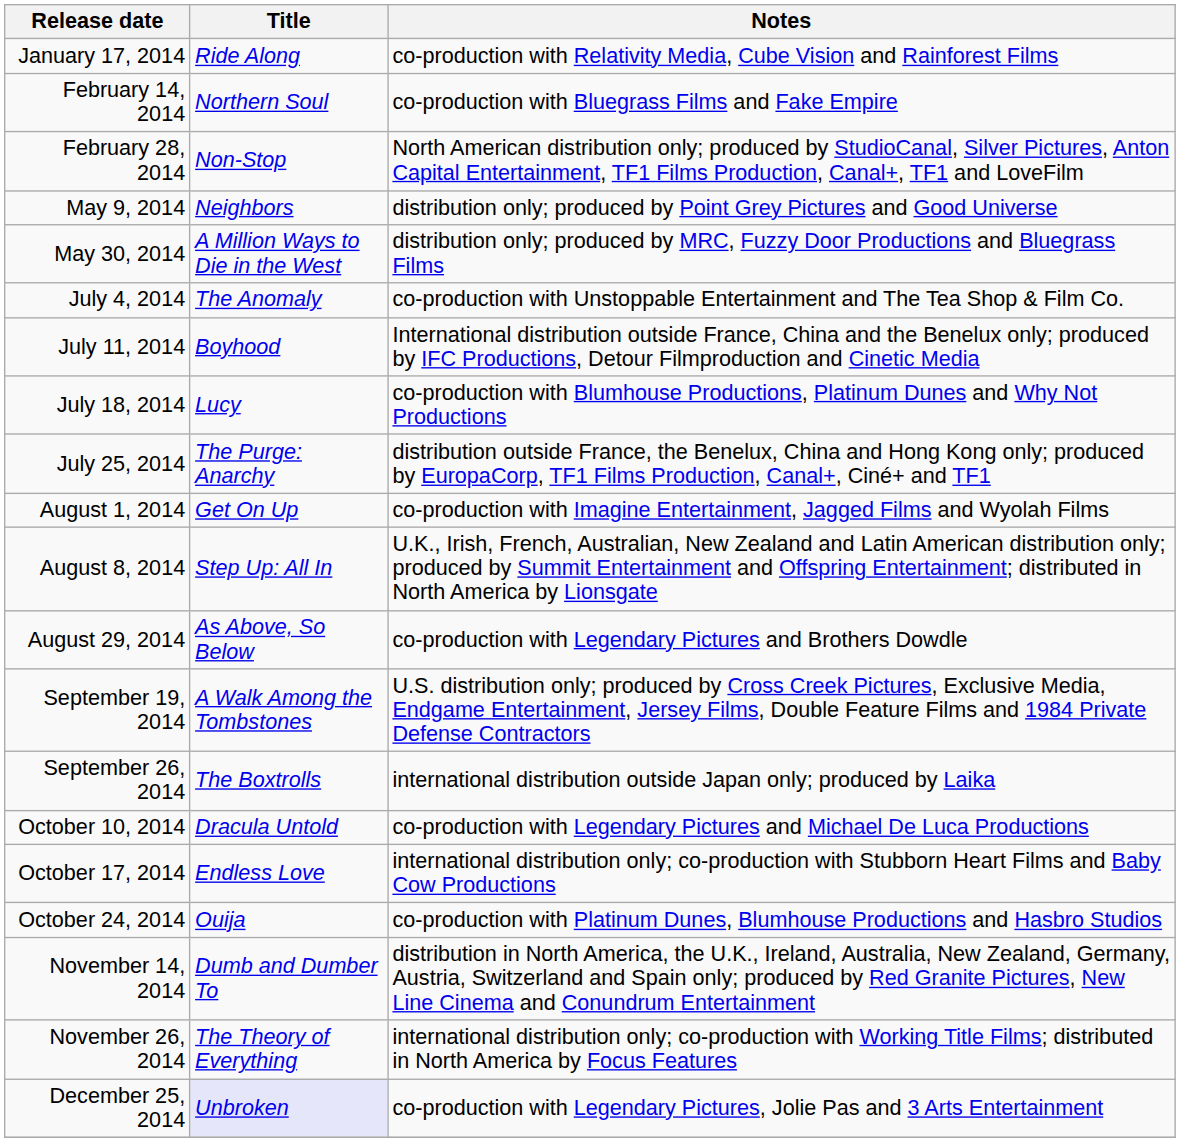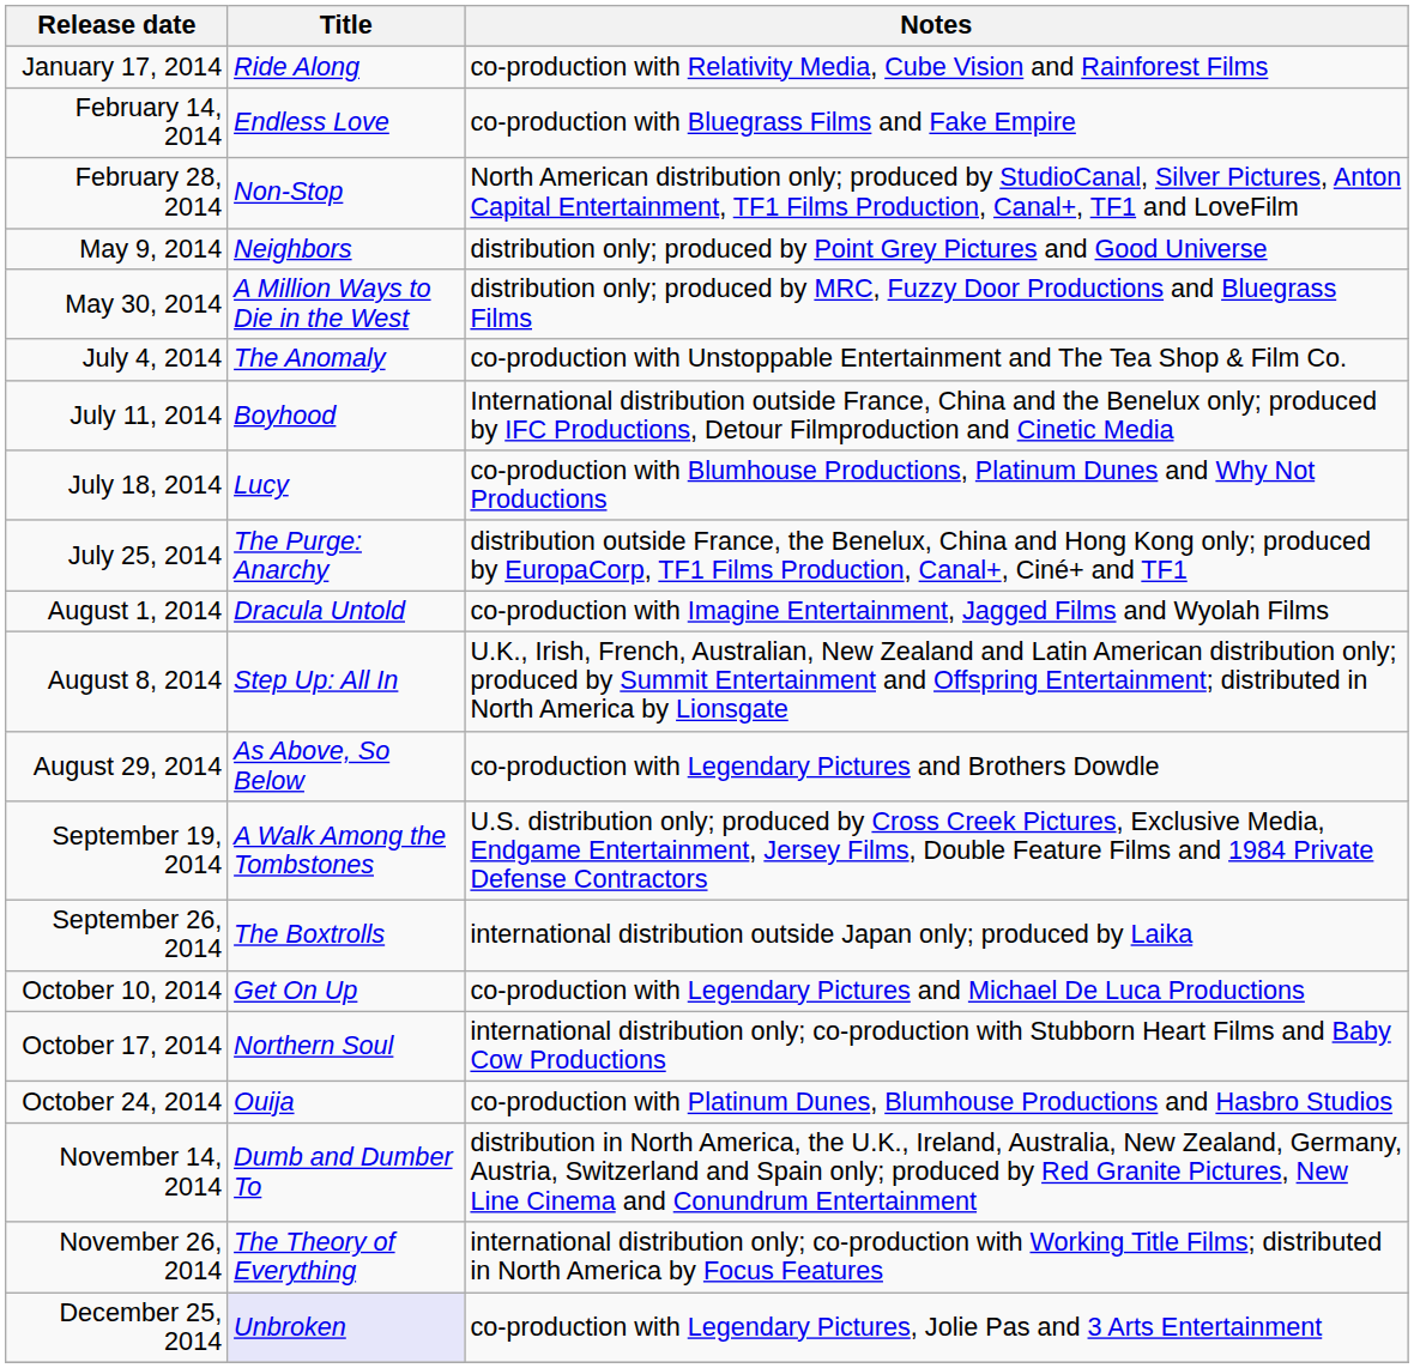 <table class="wikitable sortable">
 <tr>
 <th scope="col" style="width:130px;">Release date</th>
 <th>Title</th>
 <th>Notes</th>
 </tr>
 <tr>
 <td style="text-align:right;">January 17, 2014</td>
 <td><em><a href='#'>Ride Along</a></em></td>
 <td>co-production with <a href='#'>Relativity Media</a>, <a href='#'>Cube Vision</a> and <a href='#'>Rainforest Films</a></td>
 </tr>
 <tr>
 <td style="text-align:right;">February 14, 2014</td>
-<td><em><a href='#'>Northern Soul</a></em></td>
+<td><em><a href='#'>Endless Love</a></em></td>
 <td>co-production with <a href='#'>Bluegrass Films</a> and <a href='#'>Fake Empire</a></td>
 </tr>
 <tr>
 <td style="text-align:right;">February 28, 2014</td>
 <td><em><a href='#'>Non-Stop</a></em></td>
 <td>North American distribution only; produced by <a href='#'>StudioCanal</a>, <a href='#'>Silver Pictures</a>, <a href='#'>Anton Capital Entertainment</a>, <a href='#'>TF1 Films Production</a>, <a href='#'>Canal+</a>, <a href='#'>TF1</a> and LoveFilm</td>
 </tr>
 <tr>
 <td style="text-align:right;">May 9, 2014</td>
 <td><em><a href='#'>Neighbors</a></em></td>
 <td>distribution only; produced by <a href='#'>Point Grey Pictures</a> and <a href='#'>Good Universe</a></td>
 </tr>
 <tr>
 <td style="text-align:right;">May 30, 2014</td>
 <td><em><a href='#'>A Million Ways to Die in the West</a></em></td>
 <td>distribution only; produced by <a href='#'>MRC</a>, <a href='#'>Fuzzy Door Productions</a> and <a href='#'>Bluegrass Films</a></td>
 </tr>
 <tr>
 <td style="text-align:right;">July 4, 2014</td>
 <td><em><a href='#'>The Anomaly</a></em></td>
 <td>co-production with Unstoppable Entertainment and The Tea Shop & Film Co.</td>
 </tr>
 <tr>
 <td style="text-align:right;">July 11, 2014</td>
 <td><em><a href='#'>Boyhood</a></em></td>
 <td>International distribution outside France, China and the Benelux only; produced by <a href='#'>IFC Productions</a>, Detour Filmproduction and <a href='#'>Cinetic Media</a></td>
 </tr>
 <tr>
 <td style="text-align:right;">July 18, 2014</td>
 <td><em><a href='#'>Lucy</a></em></td>
 <td>co-production with <a href='#'>Blumhouse Productions</a>, <a href='#'>Platinum Dunes</a> and <a href='#'>Why Not Productions</a></td>
 </tr>
 <tr>
 <td style="text-align:right;">July 25, 2014</td>
 <td><em><a href='#'>The Purge: Anarchy</a></em></td>
 <td>distribution outside France, the Benelux, China and Hong Kong only; produced by <a href='#'>EuropaCorp</a>, <a href='#'>TF1 Films Production</a>, <a href='#'>Canal+</a>, Ciné+ and <a href='#'>TF1</a></td>
 </tr>
 <tr>
 <td style="text-align:right;">August 1, 2014</td>
-<td><em><a href='#'>Get On Up</a></em></td>
+<td><em><a href='#'>Dracula Untold</a></em></td>
 <td>co-production with <a href='#'>Imagine Entertainment</a>, <a href='#'>Jagged Films</a> and Wyolah Films</td>
 </tr>
 <tr>
 <td style="text-align:right;">August 8, 2014</td>
 <td><em><a href='#'>Step Up: All In</a></em></td>
 <td>U.K., Irish, French, Australian, New Zealand and Latin American distribution only; produced by <a href='#'>Summit Entertainment</a> and <a href='#'>Offspring Entertainment</a>; distributed in North America by <a href='#'>Lionsgate</a></td>
 </tr>
 <tr>
 <td style="text-align:right;">August 29, 2014</td>
 <td><em><a href='#'>As Above, So Below</a></em></td>
 <td>co-production with <a href='#'>Legendary Pictures</a> and Brothers Dowdle</td>
 </tr>
 <tr>
 <td style="text-align:right;">September 19, 2014</td>
 <td><em><a href='#'>A Walk Among the Tombstones</a></em></td>
 <td>U.S. distribution only; produced by <a href='#'>Cross Creek Pictures</a>, Exclusive Media, <a href='#'>Endgame Entertainment</a>, <a href='#'>Jersey Films</a>, Double Feature Films and <a href='#'>1984 Private Defense Contractors</a></td>
 </tr>
 <tr>
 <td style="text-align:right;">September 26, 2014</td>
 <td><em><a href='#'>The Boxtrolls</a></em></td>
 <td>international distribution outside Japan only; produced by <a href='#'>Laika</a></td>
 </tr>
 <tr>
 <td style="text-align:right;">October 10, 2014</td>
-<td><em><a href='#'>Dracula Untold</a></em></td>
+<td><em><a href='#'>Get On Up</a></em></td>
 <td>co-production with <a href='#'>Legendary Pictures</a> and <a href='#'>Michael De Luca Productions</a></td>
 </tr>
 <tr>
 <td style="text-align:right;">October 17, 2014</td>
-<td><em><a href='#'>Endless Love</a></em></td>
+<td><em><a href='#'>Northern Soul</a></em></td>
 <td>international distribution only; co-production with Stubborn Heart Films and <a href='#'>Baby Cow Productions</a></td>
 </tr>
 <tr>
 <td style="text-align:right;">October 24, 2014</td>
 <td><em><a href='#'>Ouija</a></em></td>
 <td>co-production with <a href='#'>Platinum Dunes</a>, <a href='#'>Blumhouse Productions</a> and <a href='#'>Hasbro Studios</a></td>
 </tr>
 <tr>
 <td style="text-align:right;">November 14, 2014</td>
 <td><em><a href='#'>Dumb and Dumber To</a></em></td>
 <td>distribution in North America, the U.K., Ireland, Australia, New Zealand, Germany, Austria, Switzerland and Spain only; produced by <a href='#'>Red Granite Pictures</a>, <a href='#'>New Line Cinema</a> and <a href='#'>Conundrum Entertainment</a></td>
 </tr>
 <tr>
 <td style="text-align:right;">November 26, 2014</td>
 <td><em><a href='#'>The Theory of Everything</a></em></td>
 <td>international distribution only; co-production with <a href='#'>Working Title Films</a>; distributed in North America by <a href='#'>Focus Features</a></td>
 </tr>
 <tr>
 <td style="text-align:right;">December 25, 2014</td>
 <td style="background: lavender;"><em><a href='#'>Unbroken</a></em></td>
 <td>co-production with <a href='#'>Legendary Pictures</a>, Jolie Pas and <a href='#'>3 Arts Entertainment</a></td>
 </tr>
 <tr>
 </tr>
 </table>
